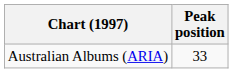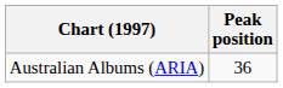 <table class="wikitable">
 <tr>
 <th align="left">Chart (1997)</th>
 <th align="left">Peak<br>position</th>
 </tr>
 <tr>
 <td align="left">Australian Albums (<a href='#'>ARIA</a>)</td>
-<td style="text-align:center;">33</td>
+<td style="text-align:center;">36</td>
 </tr>
 </table>
